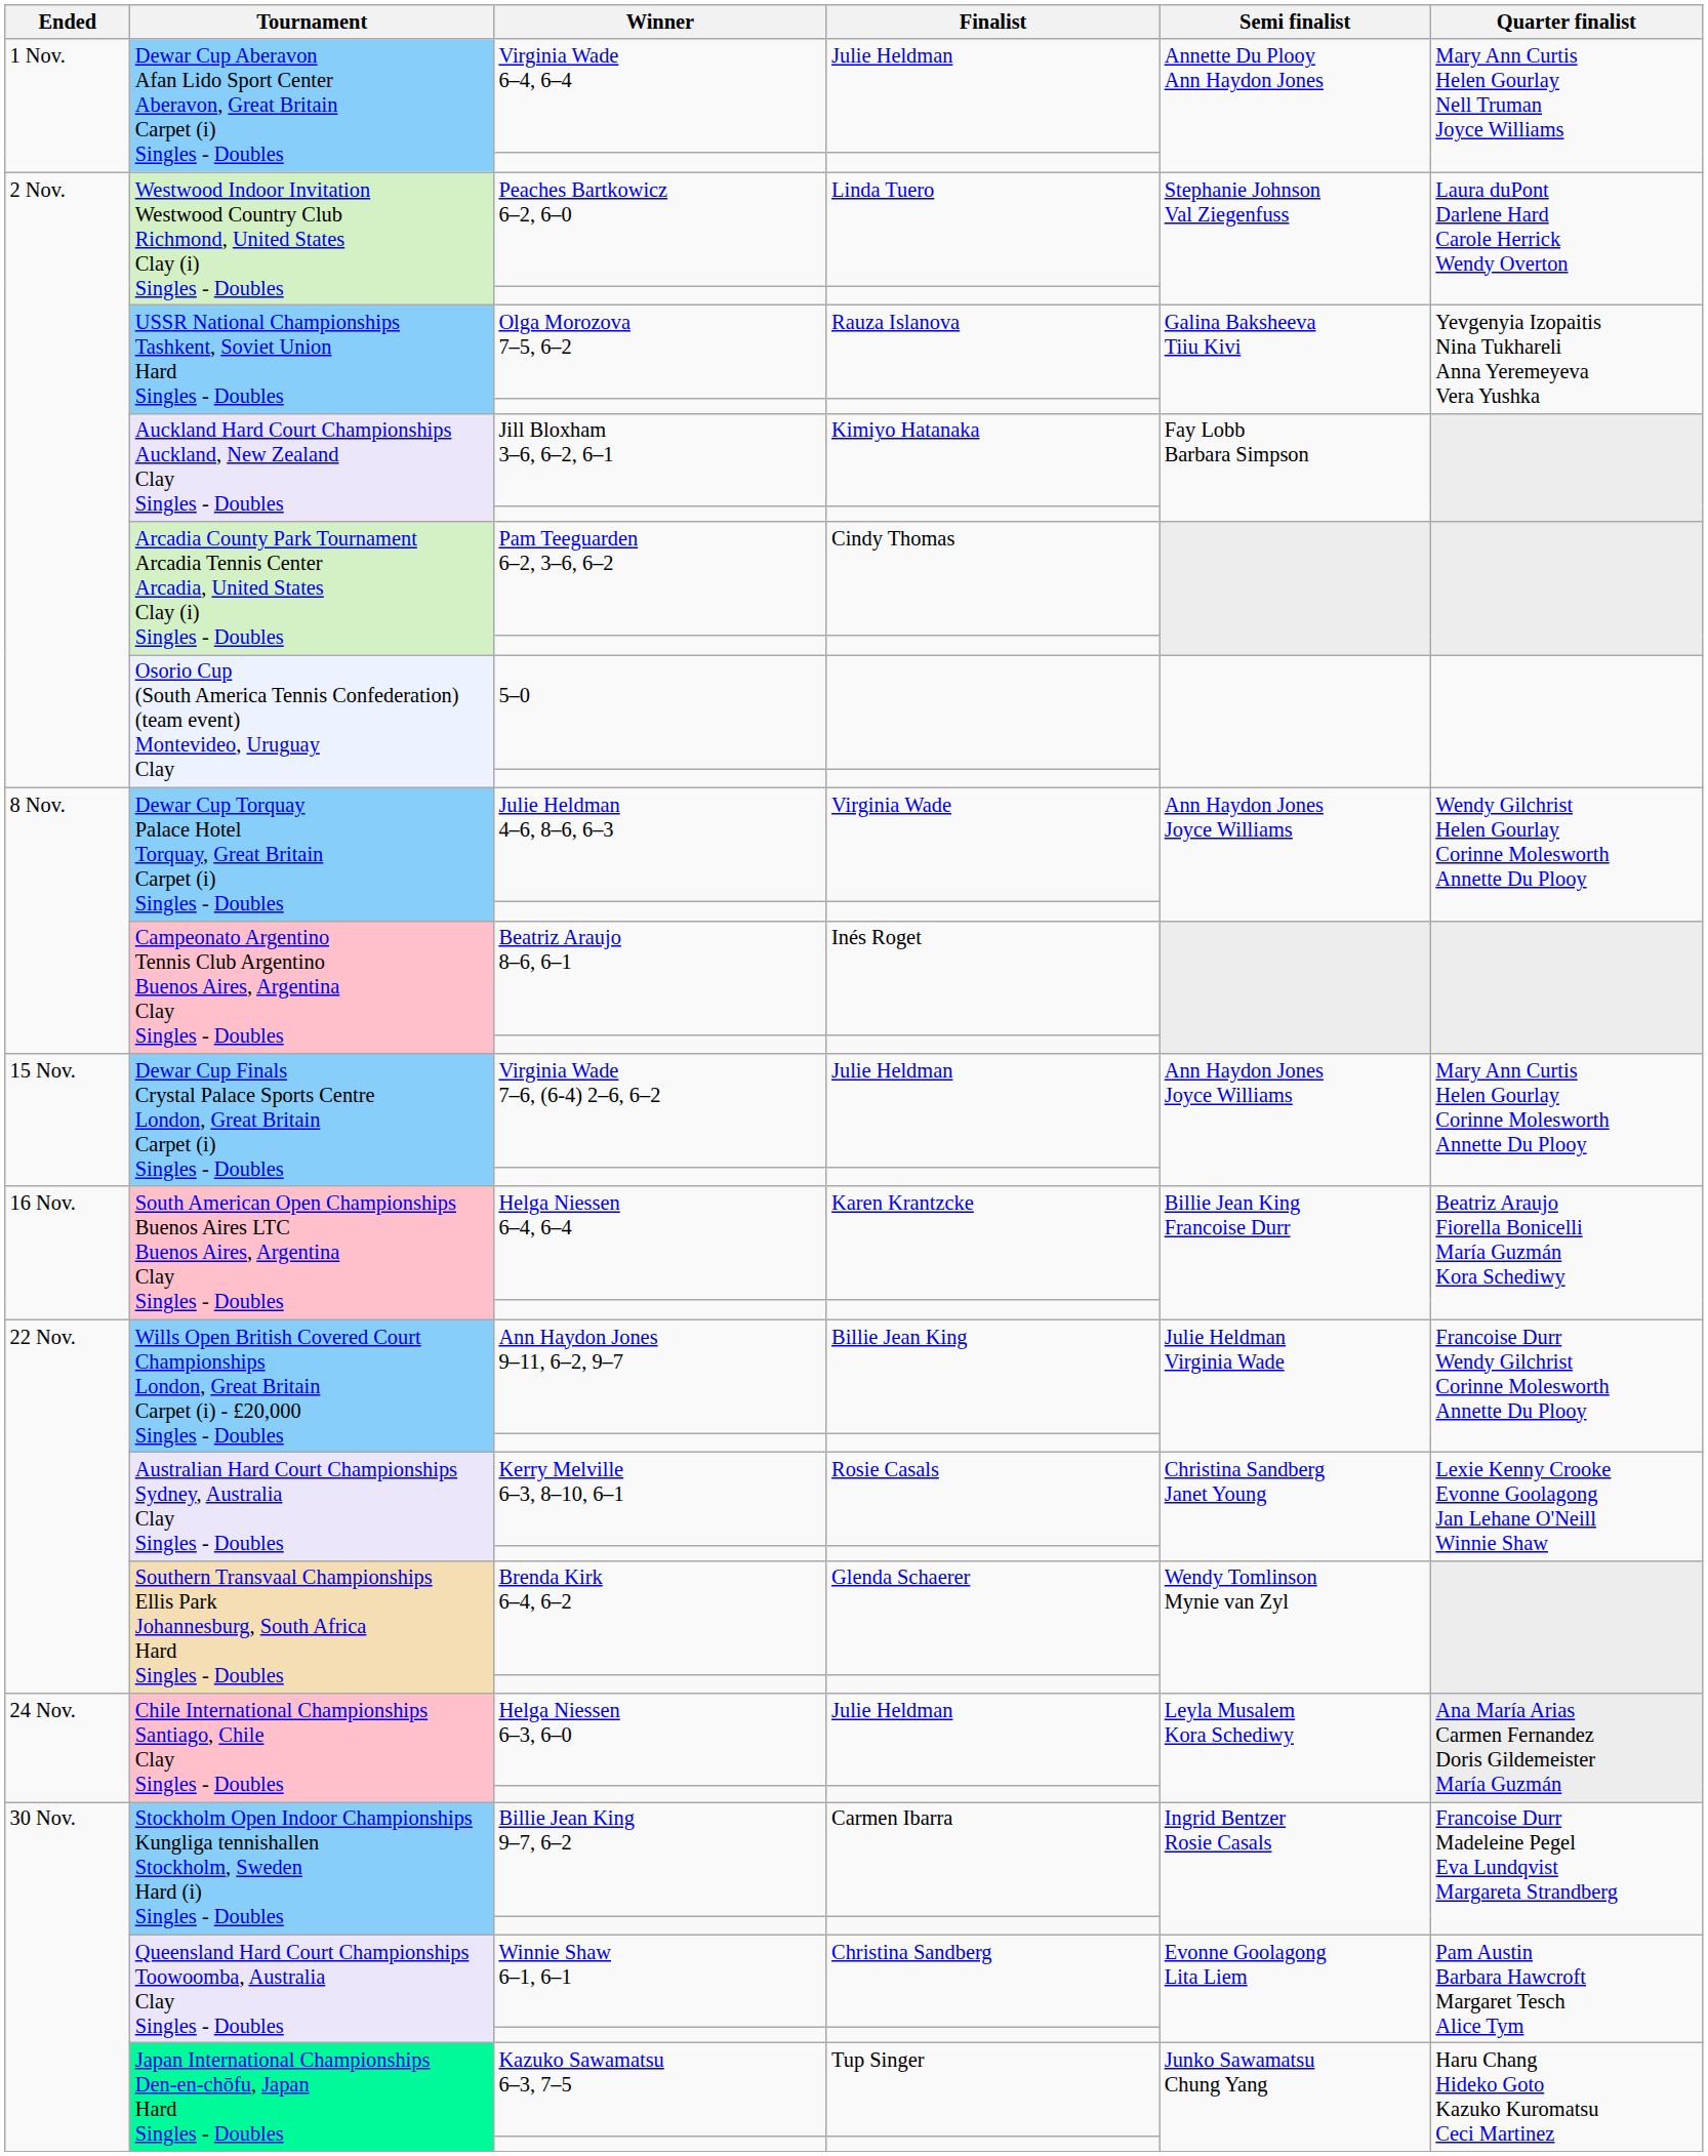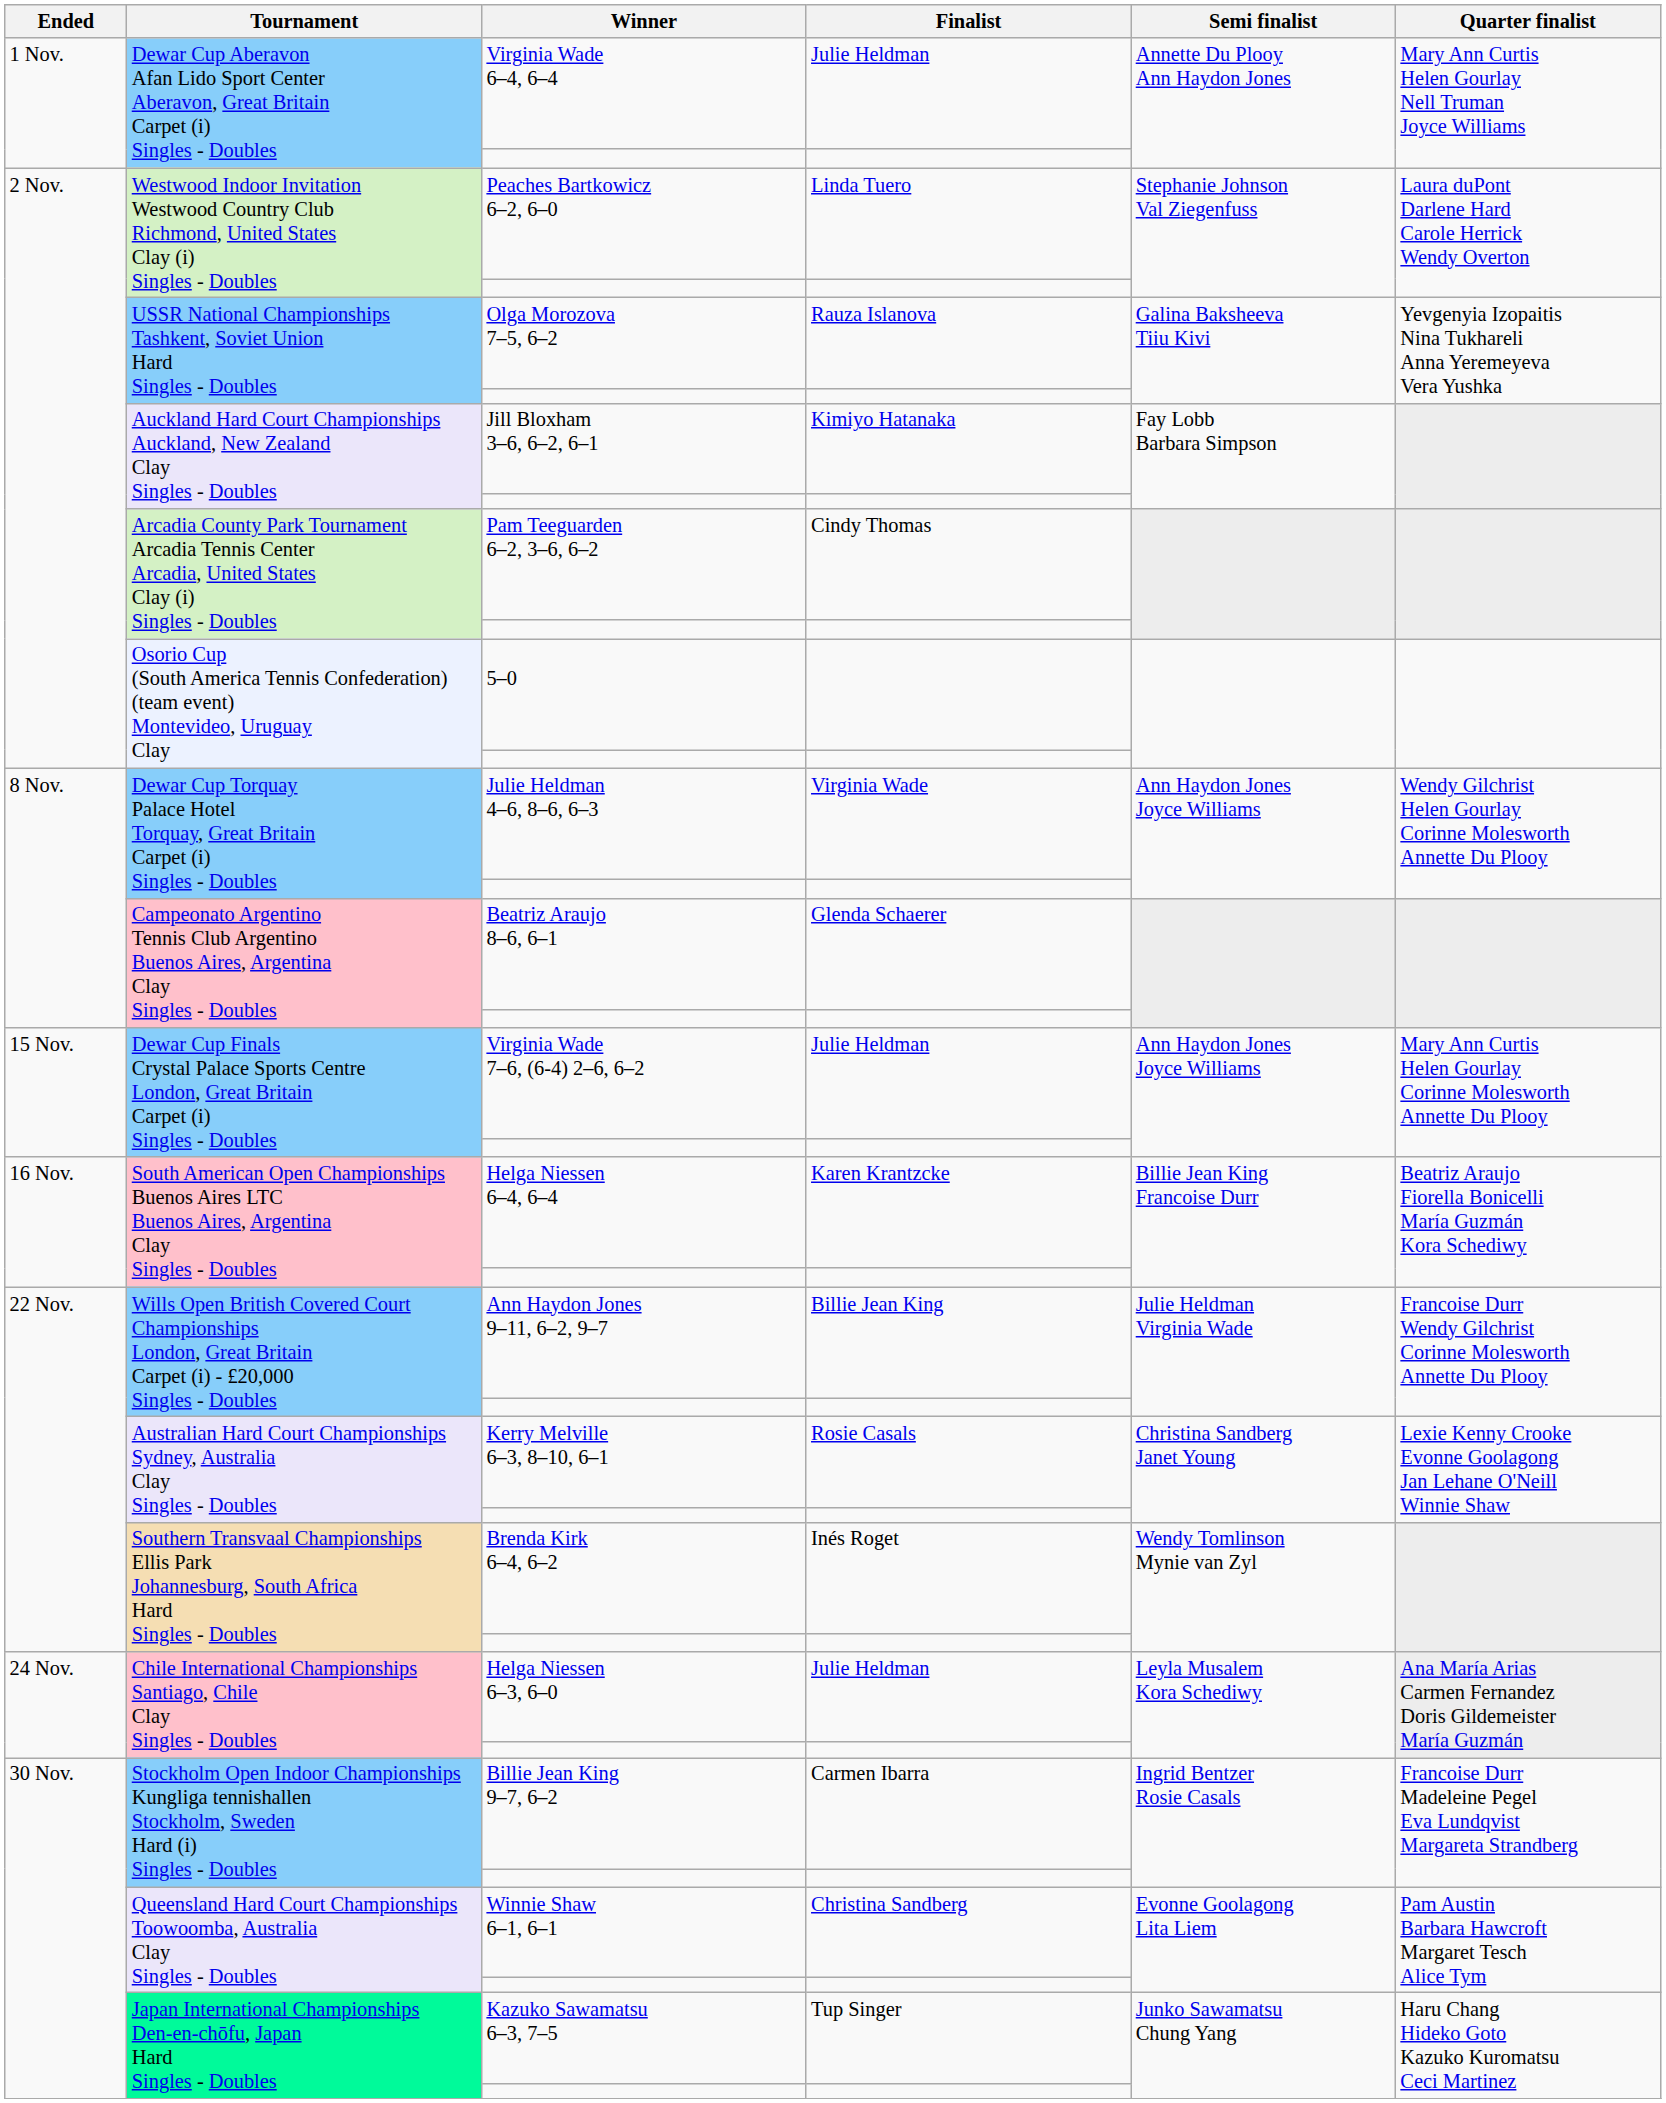 <table class="wikitable" style="font-size:85%;">
 <tr>
 <th width="75">Ended</th>
 <th width="230">Tournament</th>
 <th width="210">Winner</th>
 <th width="210">Finalist</th>
 <th width="170">Semi finalist</th>
 <th width="170">Quarter finalist</th>
 </tr>
 <tr valign=top>
 <td rowspan=2>1 Nov.</td>
 <td style="background:#87CEFA;" rowspan=2><a href='#'>Dewar Cup Aberavon</a><br>Afan Lido Sport Center<br><a href='#'>Aberavon</a>, <a href='#'>Great Britain</a><br>Carpet (i)<br><a href='#'>Singles</a> - <a href='#'>Doubles</a></td>
 <td> <a href='#'>Virginia Wade</a><br>6–4, 6–4</td>
 <td> <a href='#'>Julie Heldman</a></td>
 <td rowspan=2> <a href='#'>Annette Du Plooy</a><br> <a href='#'>Ann Haydon Jones</a></td>
 <td rowspan=2> <a href='#'>Mary Ann Curtis</a><br> <a href='#'>Helen Gourlay</a><br> <a href='#'>Nell Truman</a><br> <a href='#'>Joyce Williams</a></td>
 </tr>
 <tr valign=top>
 <td></td>
 <td></td>
 </tr>
 <tr valign=top>
 <td rowspan=10>2 Nov.</td>
 <td style="background:#D4F1C5;"  rowspan=2><a href='#'>Westwood Indoor Invitation</a><br>Westwood Country Club<br><a href='#'>Richmond</a>, <a href='#'>United States</a><br>Clay (i)<br><a href='#'>Singles</a> - <a href='#'>Doubles</a></td>
 <td>  <a href='#'>Peaches Bartkowicz</a><br>6–2, 6–0</td>
 <td> <a href='#'>Linda Tuero</a></td>
 <td rowspan=2> <a href='#'>Stephanie Johnson</a><br>  <a href='#'>Val Ziegenfuss</a></td>
 <td rowspan=2>  <a href='#'>Laura duPont</a><br> <a href='#'>Darlene Hard</a><br> <a href='#'>Carole Herrick</a><br>  <a href='#'>Wendy Overton</a></td>
 </tr>
 <tr valign=top>
 <td></td>
 <td></td>
 </tr>
 <tr valign=top>
 <td style="background:#87CEFA;" rowspan=2><a href='#'>USSR National Championships</a><br><a href='#'>Tashkent</a>, <a href='#'>Soviet Union</a><br>Hard<br><a href='#'>Singles</a> - <a href='#'>Doubles</a></td>
 <td> <a href='#'>Olga Morozova</a> <br>7–5, 6–2</td>
 <td> <a href='#'>Rauza Islanova</a></td>
 <td rowspan=2> <a href='#'>Galina Baksheeva</a><br> <a href='#'>Tiiu Kivi</a></td>
 <td rowspan=2> Yevgenyia Izopaitis<br> Nina Tukhareli<br> 	Anna Yeremeyeva <br> Vera Yushka</td>
 </tr>
 <tr valign=top>
 <td></td>
 <td></td>
 </tr>
 <tr valign=top>
 <td style="background:#ebe6fa;" rowspan=2><a href='#'>Auckland Hard Court Championships</a><br><a href='#'>Auckland</a>, <a href='#'>New Zealand</a><br>Clay<br><a href='#'>Singles</a> - <a href='#'>Doubles</a></td>
 <td>  Jill Bloxham<br>3–6, 6–2, 6–1</td>
 <td> <a href='#'>Kimiyo Hatanaka</a></td>
 <td rowspan=2> Fay Lobb<br> Barbara Simpson</td>
 <td style="background:#ededed;" rowspan=2></td>
 </tr>
 <tr valign=top>
 <td></td>
 <td></td>
 </tr>
 <tr valign=top>
 <td style="background:#D4F1C5;"  rowspan=2><a href='#'>Arcadia County Park Tournament</a><br>Arcadia Tennis Center<br><a href='#'>Arcadia</a>, <a href='#'>United States</a><br>Clay (i)<br><a href='#'>Singles</a> - <a href='#'>Doubles</a></td>
 <td>  <a href='#'>Pam Teeguarden</a><br>6–2, 3–6, 6–2</td>
 <td>  Cindy Thomas</td>
 <td style="background:#ededed;" rowspan=2></td>
 <td style="background:#ededed;" rowspan=2></td>
 </tr>
 <tr valign=top>
 <td></td>
 <td></td>
 </tr>
 <tr valign=top>
 <td style="background:#ECF2FF;" rowspan=2><a href='#'>Osorio Cup</a><br>(South America Tennis Confederation)<br>(team event)<br><a href='#'>Montevideo</a>, <a href='#'>Uruguay</a> <br>Clay</td>
 <td> <br>5–0</td>
 <td></td>
 <td rowspan=2><br></td>
 <td rowspan=2><br><br><br></td>
 </tr>
 <tr valign=top>
 <td></td>
 <td></td>
 </tr>
 <tr valign=top>
 <td rowspan=4>8 Nov.</td>
 <td style="background:#87CEFA;" rowspan=2><a href='#'>Dewar Cup Torquay</a><br>Palace Hotel<br><a href='#'>Torquay</a>, <a href='#'>Great Britain</a><br>Carpet (i)<br><a href='#'>Singles</a> - <a href='#'>Doubles</a></td>
 <td> <a href='#'>Julie Heldman</a><br>4–6, 8–6, 6–3</td>
 <td> <a href='#'>Virginia Wade</a></td>
 <td rowspan=2> <a href='#'>Ann Haydon Jones</a><br> <a href='#'>Joyce Williams</a></td>
 <td rowspan=2>  <a href='#'>Wendy Gilchrist</a><br> <a href='#'>Helen Gourlay</a><br> <a href='#'>Corinne Molesworth</a><br> <a href='#'>Annette Du Plooy</a></td>
 </tr>
 <tr valign=top>
 <td></td>
 <td></td>
 </tr>
 <tr valign=top>
 <td style="background:#FFC0CB;" rowspan=2><a href='#'>Campeonato Argentino</a><br>Tennis Club Argentino<br><a href='#'>Buenos Aires</a>, <a href='#'>Argentina</a><br>Clay<br><a href='#'>Singles</a> - <a href='#'>Doubles</a></td>
 <td> <a href='#'>Beatriz Araujo</a><br>8–6, 6–1</td>
-<td> Inés Roget</td>
+<td>  <a href='#'>Glenda Schaerer</a></td>
 <td style="background:#ededed;" rowspan=2></td>
 <td style="background:#ededed;" rowspan=2></td>
 </tr>
 <tr valign=top>
 <td></td>
 <td></td>
 </tr>
 <tr valign=top>
 <td rowspan=2>15 Nov.</td>
 <td style="background:#87CEFA;" rowspan=2><a href='#'>Dewar Cup Finals</a><br>Crystal Palace Sports Centre<br><a href='#'>London</a>, <a href='#'>Great Britain</a><br>Carpet (i)<br><a href='#'>Singles</a> - <a href='#'>Doubles</a></td>
 <td> <a href='#'>Virginia Wade</a><br>7–6, (6-4) 2–6, 6–2</td>
 <td> <a href='#'>Julie Heldman</a></td>
 <td rowspan=2> <a href='#'>Ann Haydon Jones</a><br> <a href='#'>Joyce Williams</a></td>
 <td rowspan=2> <a href='#'>Mary Ann Curtis</a><br> <a href='#'>Helen Gourlay</a><br> <a href='#'>Corinne Molesworth</a><br> <a href='#'>Annette Du Plooy</a></td>
 </tr>
 <tr valign=top>
 <td></td>
 <td></td>
 </tr>
 <tr valign=top>
 <td rowspan=2>16 Nov.</td>
 <td style="background:#FFC0CB;" rowspan=2><a href='#'>South American Open Championships</a><br>Buenos Aires LTC<br><a href='#'>Buenos Aires</a>, <a href='#'>Argentina</a><br>Clay<br><a href='#'>Singles</a> - <a href='#'>Doubles</a></td>
 <td> <a href='#'>Helga Niessen</a> <br>6–4, 6–4</td>
 <td> <a href='#'>Karen Krantzcke</a></td>
 <td rowspan=2>  <a href='#'>Billie Jean King</a><br>  <a href='#'>Francoise Durr</a></td>
 <td rowspan=2> <a href='#'>Beatriz Araujo</a><br> <a href='#'>Fiorella Bonicelli</a><br> 	<a href='#'>María Guzmán</a><br> <a href='#'>Kora Schediwy</a></td>
 </tr>
 <tr valign=top>
 <td></td>
 <td></td>
 </tr>
 <tr valign=top>
 <td rowspan=6>22 Nov.</td>
 <td style="background:#87CEFA;" rowspan=2><a href='#'>Wills Open British Covered Court Championships</a><br><a href='#'>London</a>, <a href='#'>Great Britain</a><br>Carpet (i) - £20,000<br><a href='#'>Singles</a> - <a href='#'>Doubles</a></td>
 <td> <a href='#'>Ann Haydon Jones</a><br>9–11, 6–2, 9–7</td>
 <td> <a href='#'>Billie Jean King</a></td>
 <td rowspan=2> <a href='#'>Julie Heldman</a><br> <a href='#'>Virginia Wade</a></td>
 <td rowspan=2> <a href='#'>Francoise Durr</a><br> <a href='#'>Wendy Gilchrist</a><br> <a href='#'>Corinne Molesworth</a><br> <a href='#'>Annette Du Plooy</a></td>
 </tr>
 <tr valign=top>
 <td></td>
 <td></td>
 </tr>
 <tr valign=top>
 <td style="background:#ebe6fa;" rowspan=2><a href='#'>Australian Hard Court Championships</a><br><a href='#'>Sydney</a>, <a href='#'>Australia</a><br>Clay<br><a href='#'>Singles</a> - <a href='#'>Doubles</a></td>
 <td> <a href='#'>Kerry Melville</a><br>6–3, 8–10, 6–1</td>
 <td>  <a href='#'>Rosie Casals</a></td>
 <td rowspan=2> <a href='#'>Christina Sandberg</a><br>  <a href='#'>Janet Young</a></td>
 <td rowspan=2> <a href='#'>Lexie Kenny Crooke</a> <br>  <a href='#'>Evonne Goolagong</a> <br> <a href='#'>Jan Lehane O'Neill</a> <br> <a href='#'>Winnie Shaw</a></td>
 </tr>
 <tr valign=top>
 <td></td>
 <td></td>
 </tr>
 <tr valign=top>
 <td style="background:#F5DEB3;" rowspan=2><a href='#'>Southern Transvaal Championships</a><br> Ellis Park<br><a href='#'>Johannesburg</a>, <a href='#'>South Africa</a><br>Hard<br><a href='#'>Singles</a> - <a href='#'>Doubles</a></td>
 <td> <a href='#'>Brenda Kirk</a><br>6–4, 6–2</td>
-<td>  <a href='#'>Glenda Schaerer</a></td>
+<td> Inés Roget</td>
 <td rowspan=2> <a href='#'>Wendy Tomlinson</a><br> Mynie van Zyl</td>
 <td style="background:#ededed;" rowspan=2></td>
 </tr>
 <tr valign=top>
 <td></td>
 <td></td>
 </tr>
 <tr valign=top>
 <td rowspan=2>24 Nov.</td>
 <td style="background:#FFC0CB;" rowspan=2><a href='#'>Chile International Championships</a><br><a href='#'>Santiago</a>, <a href='#'>Chile</a><br>Clay<br><a href='#'>Singles</a> - <a href='#'>Doubles</a></td>
 <td>  <a href='#'>Helga Niessen</a><br>6–3, 6–0</td>
 <td> <a href='#'>Julie Heldman</a></td>
 <td rowspan=2> <a href='#'>Leyla Musalem</a><br> <a href='#'>Kora Schediwy</a></td>
 <td style="background:#ededed;" rowspan=2>  <a href='#'>Ana María Arias</a><br> Carmen Fernandez<br> Doris Gildemeister<br> <a href='#'>María Guzmán</a></td>
 </tr>
 <tr valign=top>
 <td></td>
 <td></td>
 </tr>
 <tr valign=top>
 <td rowspan=6>30 Nov.</td>
 <td style="background:#87CEFA;" rowspan=2><a href='#'>Stockholm Open Indoor Championships</a><br>Kungliga tennishallen<br><a href='#'>Stockholm</a>, <a href='#'>Sweden</a><br>Hard (i)<br><a href='#'>Singles</a> - <a href='#'>Doubles</a></td>
 <td> <a href='#'>Billie Jean King</a><br>9–7, 6–2</td>
 <td> Carmen Ibarra</td>
 <td rowspan=2>  <a href='#'>Ingrid Bentzer</a><br> <a href='#'>Rosie Casals</a></td>
 <td rowspan=2> <a href='#'>Francoise Durr</a><br> Madeleine Pegel<br> <a href='#'>Eva Lundqvist</a><br>  <a href='#'>Margareta Strandberg</a></td>
 </tr>
 <tr valign=top>
 <td></td>
 <td></td>
 </tr>
 <tr valign=top>
 <td style="background:#ebe6fa;" rowspan=2><a href='#'>Queensland Hard Court Championships</a><br><a href='#'>Toowoomba</a>, <a href='#'>Australia</a><br>Clay<br><a href='#'>Singles</a> - <a href='#'>Doubles</a></td>
 <td> <a href='#'>Winnie Shaw</a><br>6–1, 6–1</td>
 <td>  <a href='#'>Christina Sandberg</a></td>
 <td rowspan=2> <a href='#'>Evonne Goolagong</a> <br> <a href='#'>Lita Liem</a></td>
 <td rowspan=2> <a href='#'>Pam Austin</a><br> <a href='#'>Barbara Hawcroft</a><br> Margaret Tesch<br> <a href='#'>Alice Tym</a></td>
 </tr>
 <tr valign=top>
 <td></td>
 <td></td>
 </tr>
 <tr valign=top>
 <td style="background:#00FA9A;" rowspan=2><a href='#'>Japan International Championships</a><br><a href='#'>Den-en-chōfu</a>, <a href='#'>Japan</a><br>Hard<br><a href='#'>Singles</a> - <a href='#'>Doubles</a></td>
 <td> <a href='#'>Kazuko Sawamatsu</a><br>6–3, 7–5</td>
 <td> Tup Singer</td>
 <td rowspan=2> <a href='#'>Junko Sawamatsu</a> <br> Chung Yang</td>
 <td rowspan=2> Haru Chang<br> <a href='#'>Hideko Goto</a><br> Kazuko Kuromatsu<br> <a href='#'>Ceci Martinez</a></td>
 </tr>
 <tr valign=top>
 <td></td>
 <td></td>
 </tr>
 <tr valign=top>
 </tr>
 </table>
